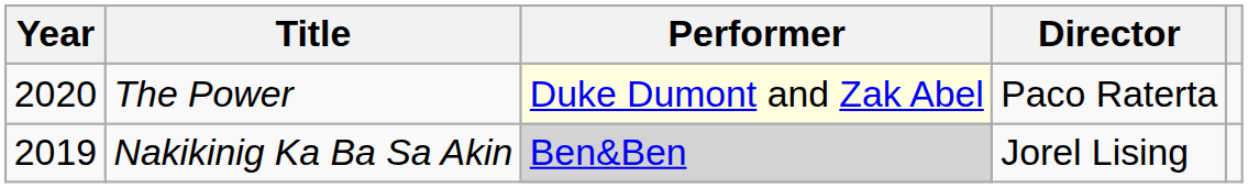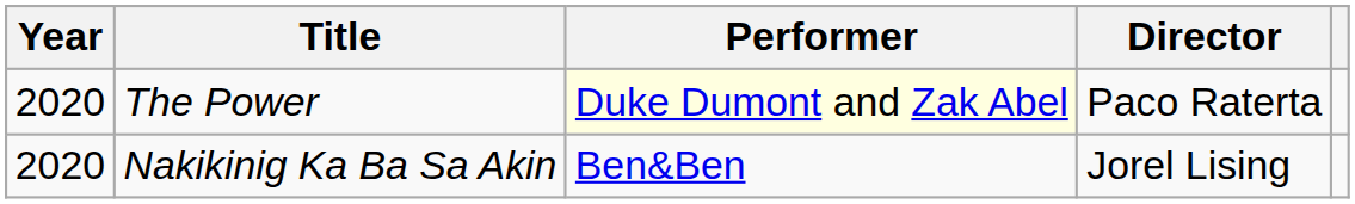 <table class="wikitable">
 <tr>
 <th>Year</th>
 <th>Title</th>
 <th>Performer</th>
 <th>Director</th>
 <th></th>
 </tr>
 <tr>
 <td>2020</td>
 <td><em>The Power</em></td>
 <td style="background: lightyellow;"><a href='#'>Duke Dumont</a> and <a href='#'>Zak Abel</a></td>
 <td>Paco Raterta</td>
 <td style="text-align: center;"></td>
 </tr>
 <tr>
-<td>2019</td>
+<td>2020</td>
 <td><em>Nakikinig Ka Ba Sa Akin</em></td>
-<td style="background: lightgrey;"><a href='#'>Ben&Ben</a></td>
+<td><a href='#'>Ben&Ben</a></td>
 <td>Jorel Lising</td>
 <td style="text-align: center;"></td>
 </tr>
 </table>
